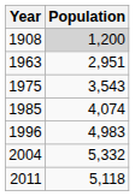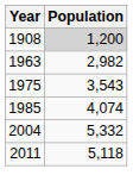 <table class="wikitable" style="line-height:1.1em;">
 <tr>
 <th>Year</th>
 <th>Population</th>
 </tr>
 <tr align="right">
 <td>1908</td>
 <td style="background: lightgrey;">1,200</td>
 </tr>
 <tr align="right">
 <td>1963</td>
-<td>2,951</td>
+<td>2,982</td>
 </tr>
 <tr align="right">
 <td>1975</td>
 <td>3,543</td>
 </tr>
 <tr align="right">
 <td>1985</td>
 <td>4,074</td>
 </tr>
 <tr align="right">
-<td>1996</td>
-<td>4,983</td>
-</tr>
-<tr align="right">
 <td>2004</td>
 <td>5,332</td>
 </tr>
 <tr align="right">
 <td>2011</td>
 <td>5,118</td>
 </tr>
 </table>
